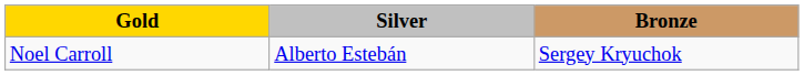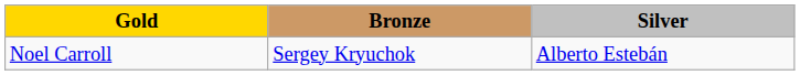 <table class="wikitable" style="text-align:left">
 <tr align="center">
 <td width=200 bgcolor=gold><strong>Gold</strong></td>
+<td width=200 bgcolor=CC9966><strong>Bronze</strong></td>
 <td width=200 bgcolor=silver><strong>Silver</strong></td>
-<td width=200 bgcolor=CC9966><strong>Bronze</strong></td>
 </tr>
 <tr>
 <td><a href='#'>Noel Carroll</a><br><em></em></td>
+<td><a href='#'>Sergey Kryuchok</a><br><em></em></td>
 <td><a href='#'>Alberto Estebán</a><br><em></em></td>
-<td><a href='#'>Sergey Kryuchok</a><br><em></em></td>
 </tr>
 </table>
